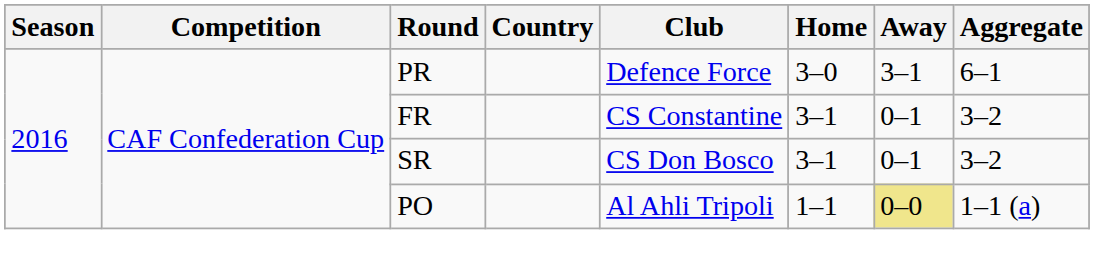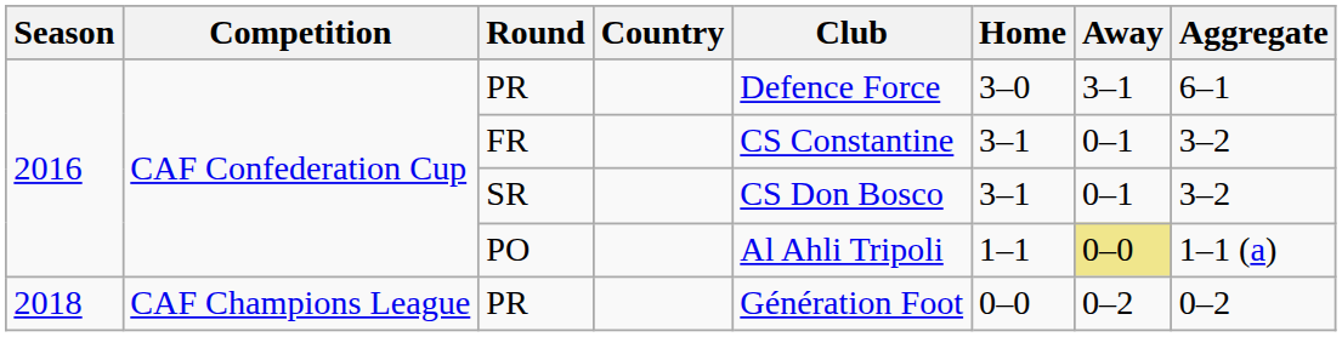 <table class=wikitable>
 <tr>
 <th>Season</th>
 <th>Competition</th>
 <th>Round</th>
 <th>Country</th>
 <th>Club</th>
 <th>Home</th>
 <th>Away</th>
 <th>Aggregate</th>
 </tr>
 <tr>
 <td rowspan=4><a href='#'>2016</a></td>
 <td rowspan=4><a href='#'>CAF Confederation Cup</a></td>
 <td>PR</td>
 <td></td>
 <td><a href='#'>Defence Force</a></td>
 <td>3–0</td>
 <td>3–1</td>
 <td>6–1</td>
 </tr>
 <tr>
 <td>FR</td>
 <td></td>
 <td><a href='#'>CS Constantine</a></td>
 <td>3–1</td>
 <td>0–1</td>
 <td>3–2</td>
 </tr>
 <tr>
 <td>SR</td>
 <td></td>
 <td><a href='#'>CS Don Bosco</a></td>
 <td>3–1</td>
 <td>0–1</td>
 <td>3–2</td>
 </tr>
 <tr>
 <td>PO</td>
 <td></td>
 <td><a href='#'>Al Ahli Tripoli</a></td>
 <td>1–1</td>
 <td style="background: khaki;">0–0</td>
 <td>1–1 (<a href='#'>a</a>)</td>
 </tr>
+<tr>
+<td><a href='#'>2018</a></td>
+<td><a href='#'>CAF Champions League</a></td>
+<td>PR</td>
+<td></td>
+<td><a href='#'>Génération Foot</a></td>
+<td>0–0</td>
+<td>0–2</td>
+<td>0–2</td>
+</tr>
 </table>
